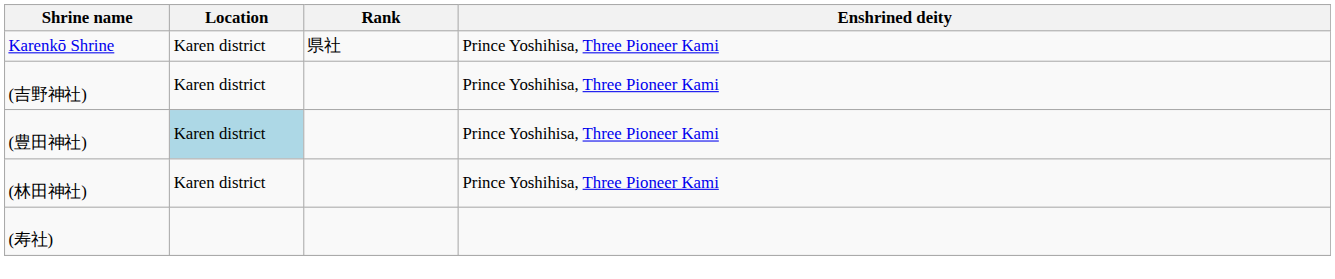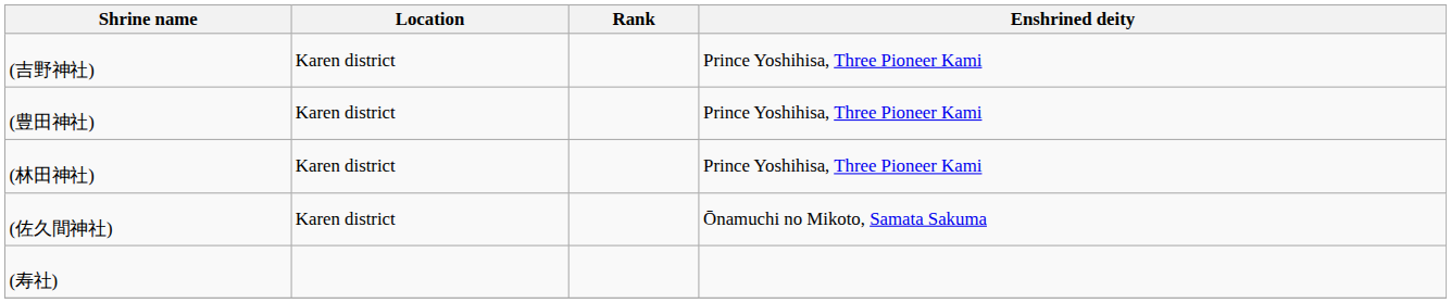 <table width=100% class="wikitable">
 <tr>
 <th>Shrine name</th>
 <th>Location</th>
 <th>Rank</th>
 <th>Enshrined deity</th>
-</tr>
-<tr>
-<td width=150><a href='#'>Karenkō Shrine</a></td>
-<td width=120>Karen district</td>
-<td>県社</td>
-<td>Prince Yoshihisa, <a href='#'>Three Pioneer Kami</a></td>
 </tr>
 <tr>
 <td><br>(吉野神社)</td>
 <td>Karen district</td>
 <td></td>
 <td>Prince Yoshihisa, <a href='#'>Three Pioneer Kami</a></td>
 </tr>
 <tr>
 <td><br>(豊田神社)</td>
-<td style="background: lightblue;">Karen district</td>
+<td>Karen district</td>
 <td></td>
 <td>Prince Yoshihisa, <a href='#'>Three Pioneer Kami</a></td>
 </tr>
 <tr>
 <td><br>(林田神社)</td>
 <td>Karen district</td>
 <td></td>
 <td>Prince Yoshihisa, <a href='#'>Three Pioneer Kami</a></td>
 </tr>
 <tr>
+<td><br>(佐久間神社)</td>
+<td>Karen district</td>
+<td></td>
+<td>Ōnamuchi no Mikoto, <a href='#'>Samata Sakuma</a></td>
+</tr>
+<tr>
 <td><br>(寿社)</td>
 <td></td>
 <td></td>
 <td></td>
 </tr>
 <tr>
 </tr>
 </table>
